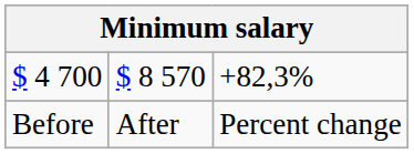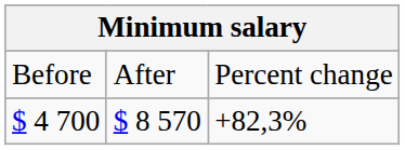 <table class="wikitable">
 <tr>
 <th colspan="3">Minimum salary</th>
+</tr>
+<tr>
+<td>Before</td>
+<td>After</td>
+<td>Percent change</td>
 </tr>
 <tr>
 <td><a href='#'>$</a> 4 700</td>
 <td><a href='#'>$</a> 8 570</td>
 <td>+82,3%</td>
 </tr>
-<tr>
-<td>Before</td>
-<td>After</td>
-<td>Percent change</td>
-</tr>
 </table>
